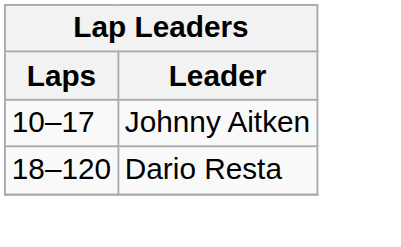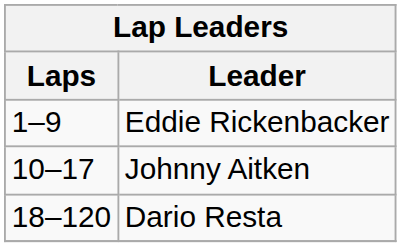 <table class="wikitable">
 <tr>
 <th colspan=2>Lap Leaders</th>
 </tr>
 <tr>
 <th>Laps</th>
 <th>Leader</th>
+</tr>
+<tr>
+<td>1–9</td>
+<td>Eddie Rickenbacker</td>
 </tr>
 <tr>
 <td>10–17</td>
 <td>Johnny Aitken</td>
 </tr>
 <tr>
 <td>18–120</td>
 <td>Dario Resta</td>
 </tr>
 <tr>
 </tr>
 </table>
